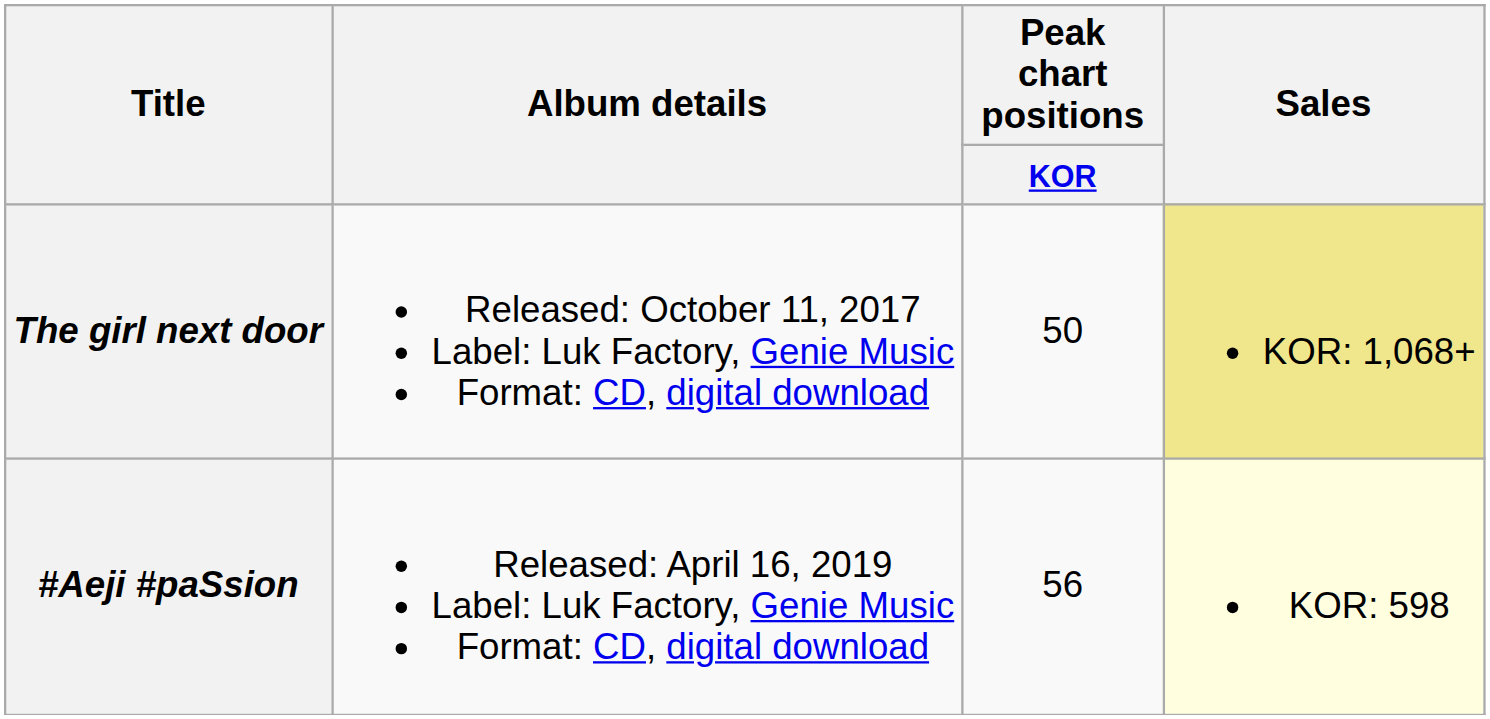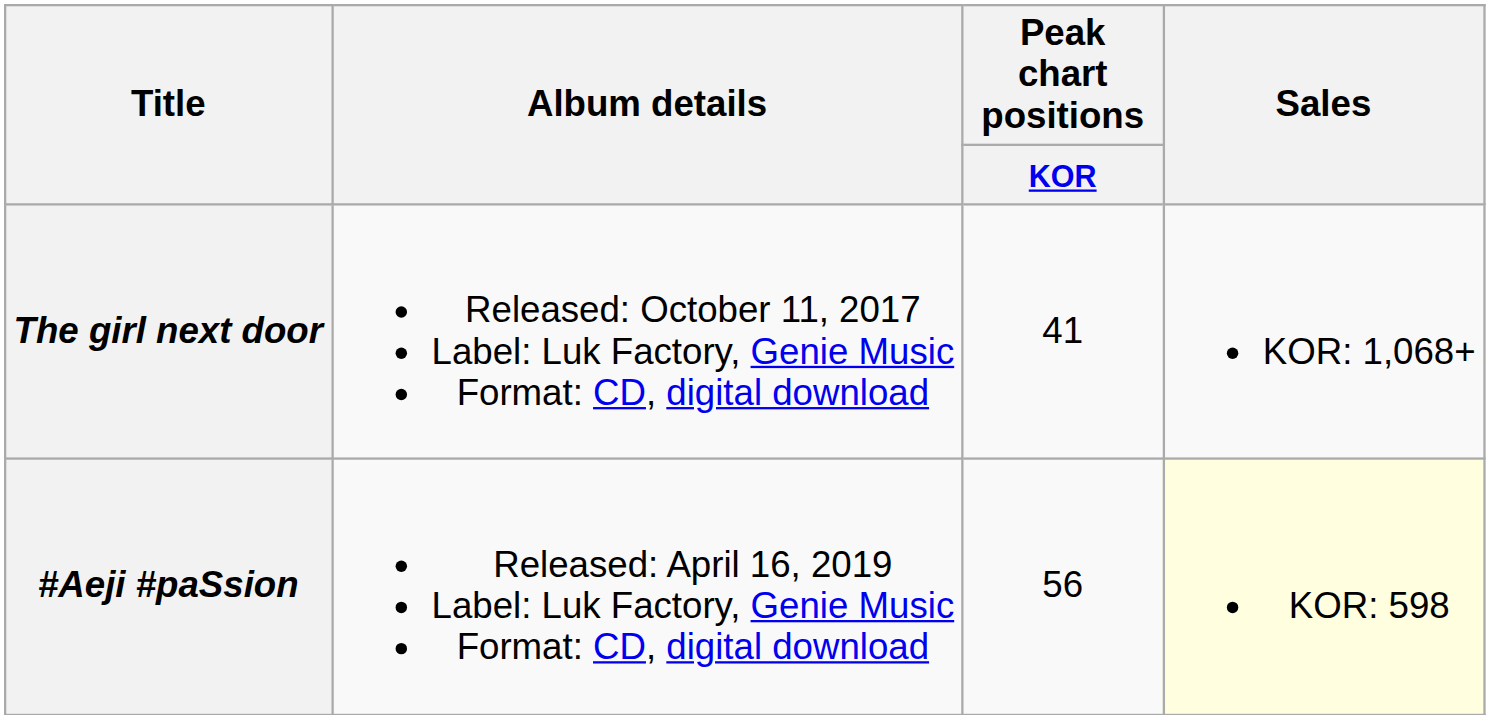 <table class="wikitable plainrowheaders" style="text-align:center;">
 <tr>
 <th scope="col" rowspan="2">Title</th>
 <th scope="col" rowspan="2">Album details</th>
 <th scope="col" colspan="1" style="width:5em;">Peak chart positions</th>
 <th scope="col" rowspan="2">Sales</th>
 </tr>
 <tr>
 <th><small><a href='#'>KOR</a></small><br></th>
 </tr>
 <tr>
 <th scope="row"><em>The girl next door</em></th>
 <td><br><ul><li>Released: October 11, 2017</li><li>Label: Luk Factory, <a href='#'>Genie Music</a></li><li>Format: <a href='#'>CD</a>, <a href='#'>digital download</a></li></ul></td>
-<td>50</td>
-<td style="background: khaki;"><br><ul><li>KOR: 1,068+</li></ul></td>
+<td>41</td>
+<td><br><ul><li>KOR: 1,068+</li></ul></td>
 </tr>
 <tr>
 <th scope="row"><em>#Aeji #paSsion</em></th>
 <td><br><ul><li>Released: April 16, 2019</li><li>Label: Luk Factory, <a href='#'>Genie Music</a></li><li>Format: <a href='#'>CD</a>, <a href='#'>digital download</a></li></ul></td>
 <td>56</td>
 <td style="background: lightyellow;"><br><ul><li>KOR: 598</li></ul></td>
 </tr>
 <tr>
 </tr>
 </table>
